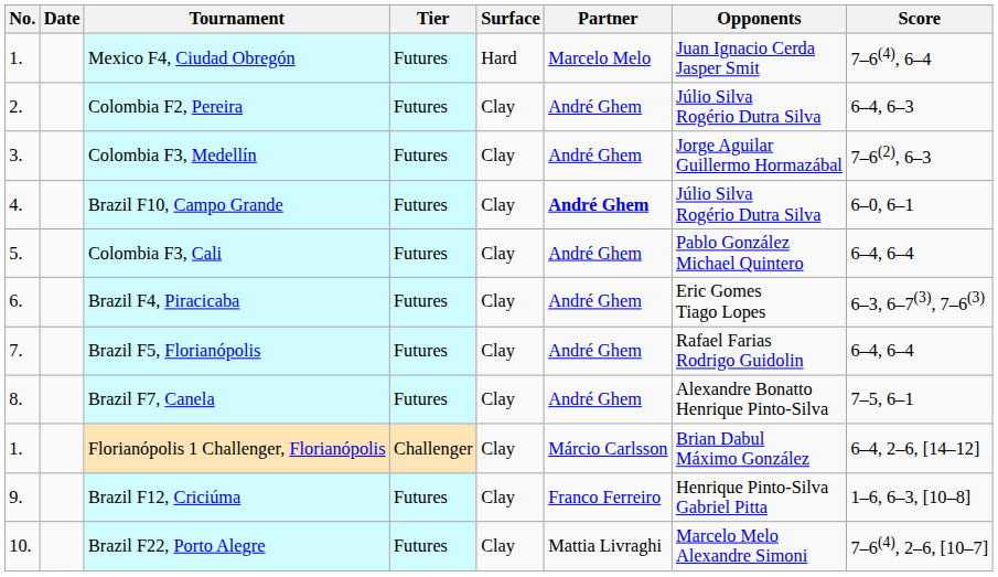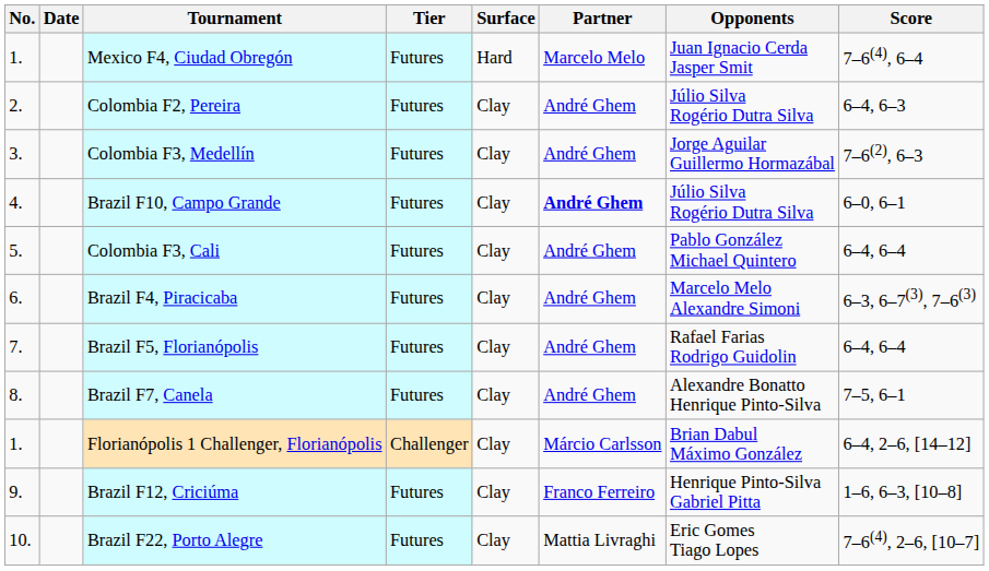 <table class="sortable wikitable">
 <tr>
 <th>No.</th>
 <th>Date</th>
 <th>Tournament</th>
 <th>Tier</th>
 <th>Surface</th>
 <th>Partner</th>
 <th>Opponents</th>
 <th class="unsortable">Score</th>
 </tr>
 <tr>
 <td>1.</td>
 <td></td>
 <td style="background:#cffcff;">Mexico F4, <a href='#'>Ciudad Obregón</a></td>
 <td style="background:#cffcff;">Futures</td>
 <td>Hard</td>
 <td> <a href='#'>Marcelo Melo</a></td>
 <td> <a href='#'>Juan Ignacio Cerda</a> <br>  <a href='#'>Jasper Smit</a></td>
 <td>7–6<sup>(4)</sup>, 6–4</td>
 </tr>
 <tr>
 <td>2.</td>
 <td></td>
 <td style="background:#cffcff;">Colombia F2, <a href='#'>Pereira</a></td>
 <td style="background:#cffcff;">Futures</td>
 <td>Clay</td>
 <td> <a href='#'>André Ghem</a></td>
 <td> <a href='#'>Júlio Silva</a> <br>  <a href='#'>Rogério Dutra Silva</a></td>
 <td>6–4, 6–3</td>
 </tr>
 <tr>
 <td>3.</td>
 <td></td>
 <td style="background:#cffcff;">Colombia F3, <a href='#'>Medellín</a></td>
 <td style="background:#cffcff;">Futures</td>
 <td>Clay</td>
 <td> <a href='#'>André Ghem</a></td>
 <td> <a href='#'>Jorge Aguilar</a> <br>  <a href='#'>Guillermo Hormazábal</a></td>
 <td>7–6<sup>(2)</sup>, 6–3</td>
 </tr>
 <tr>
 <td>4.</td>
 <td></td>
 <td style="background:#cffcff;">Brazil F10, <a href='#'>Campo Grande</a></td>
 <td style="background:#cffcff;">Futures</td>
 <td>Clay</td>
 <td><strong> <a href='#'>André Ghem</a></strong></td>
 <td> <a href='#'>Júlio Silva</a> <br>  <a href='#'>Rogério Dutra Silva</a></td>
 <td>6–0, 6–1</td>
 </tr>
 <tr>
 <td>5.</td>
 <td></td>
 <td style="background:#cffcff;">Colombia F3, <a href='#'>Cali</a></td>
 <td style="background:#cffcff;">Futures</td>
 <td>Clay</td>
 <td> <a href='#'>André Ghem</a></td>
 <td> <a href='#'>Pablo González</a> <br>  <a href='#'>Michael Quintero</a></td>
 <td>6–4, 6–4</td>
 </tr>
 <tr>
 <td>6.</td>
 <td></td>
 <td style="background:#cffcff;">Brazil F4, <a href='#'>Piracicaba</a></td>
 <td style="background:#cffcff;">Futures</td>
 <td>Clay</td>
 <td> <a href='#'>André Ghem</a></td>
-<td> Eric Gomes <br>  Tiago Lopes</td>
+<td> <a href='#'>Marcelo Melo</a> <br>  <a href='#'>Alexandre Simoni</a></td>
 <td>6–3, 6–7<sup>(3)</sup>, 7–6<sup>(3)</sup></td>
 </tr>
 <tr>
 <td>7.</td>
 <td></td>
 <td style="background:#cffcff;">Brazil F5, <a href='#'>Florianópolis</a></td>
 <td style="background:#cffcff;">Futures</td>
 <td>Clay</td>
 <td> <a href='#'>André Ghem</a></td>
 <td> Rafael Farias <br>  <a href='#'>Rodrigo Guidolin</a></td>
 <td>6–4, 6–4</td>
 </tr>
 <tr>
 <td>8.</td>
 <td></td>
 <td style="background:#cffcff;">Brazil F7, <a href='#'>Canela</a></td>
 <td style="background:#cffcff;">Futures</td>
 <td>Clay</td>
 <td> <a href='#'>André Ghem</a></td>
 <td> Alexandre Bonatto <br>  Henrique Pinto-Silva</td>
 <td>7–5, 6–1</td>
 </tr>
 <tr>
 <td>1.</td>
 <td></td>
 <td style="background:moccasin;">Florianópolis 1 Challenger, <a href='#'>Florianópolis</a></td>
 <td style="background:moccasin;">Challenger</td>
 <td>Clay</td>
 <td> <a href='#'>Márcio Carlsson</a></td>
 <td> <a href='#'>Brian Dabul</a> <br>  <a href='#'>Máximo González</a></td>
 <td>6–4, 2–6, [14–12]</td>
 </tr>
 <tr>
 <td>9.</td>
 <td></td>
 <td style="background:#cffcff;">Brazil F12, <a href='#'>Criciúma</a></td>
 <td style="background:#cffcff;">Futures</td>
 <td>Clay</td>
 <td> <a href='#'>Franco Ferreiro</a></td>
 <td> Henrique Pinto-Silva <br>  <a href='#'>Gabriel Pitta</a></td>
 <td>1–6, 6–3, [10–8]</td>
 </tr>
 <tr>
 <td>10.</td>
 <td></td>
 <td style="background:#cffcff;">Brazil F22, <a href='#'>Porto Alegre</a></td>
 <td style="background:#cffcff;">Futures</td>
 <td>Clay</td>
 <td> Mattia Livraghi</td>
-<td> <a href='#'>Marcelo Melo</a> <br>  <a href='#'>Alexandre Simoni</a></td>
+<td> Eric Gomes <br>  Tiago Lopes</td>
 <td>7–6<sup>(4)</sup>, 2–6, [10–7]</td>
 </tr>
 </table>
